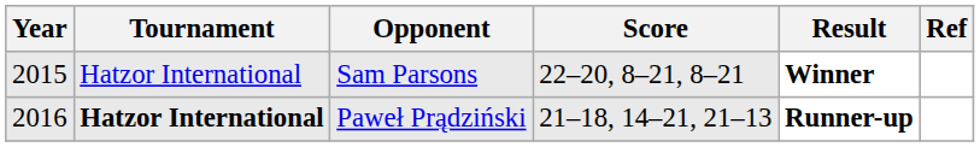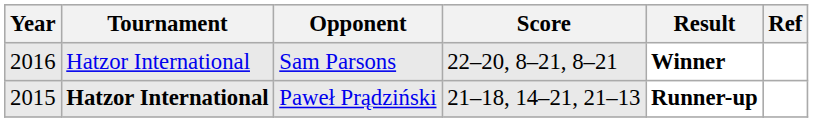 <table class="sortable wikitable" style="font-size: 90%;">
 <tr>
 <th>Year</th>
 <th>Tournament</th>
 <th>Opponent</th>
 <th>Score</th>
 <th>Result</th>
 <th>Ref</th>
 </tr>
 <tr style="background:#E9E9E9">
-<td align="center">2015</td>
+<td align="center">2016</td>
 <td align="left"><a href='#'>Hatzor International</a></td>
 <td align="left"> <a href='#'>Sam Parsons</a></td>
 <td align="left">22–20, 8–21, 8–21</td>
 <td style="text-align:left; background:white"> <strong>Winner</strong></td>
 <td style="text-align:center; background:white"></td>
 </tr>
 <tr style="background:#E9E9E9">
-<td align="center">2016</td>
+<td align="center">2015</td>
 <td align="left"><strong>Hatzor International</strong></td>
 <td align="left"> <a href='#'>Paweł Prądziński</a></td>
 <td align="left">21–18, 14–21, 21–13</td>
 <td style="text-align:left; background:white"> <strong>Runner-up</strong></td>
 <td style="text-align:center; background:white"></td>
 </tr>
 </table>
